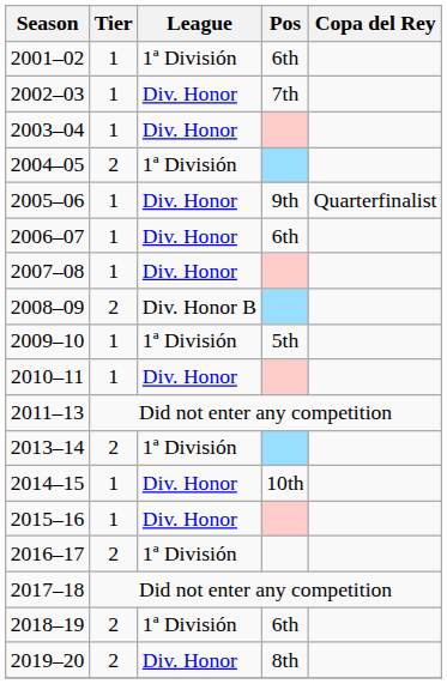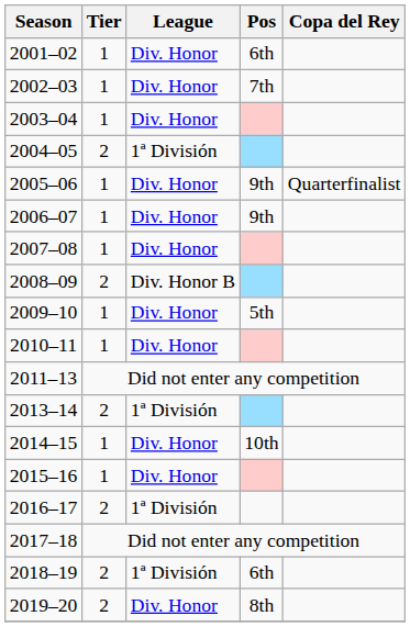 <table class="wikitable" style="text-align:center; font-size:88%">
 <tr>
 <th>Season</th>
 <th>Tier</th>
 <th>League</th>
 <th>Pos</th>
 <th>Copa del Rey</th>
 </tr>
 <tr>
 <td>2001–02</td>
 <td>1</td>
-<td align=left>1ª División</td>
+<td align=left><a href='#'>Div. Honor</a></td>
 <td>6th</td>
 <td></td>
 </tr>
 <tr>
 <td>2002–03</td>
 <td>1</td>
 <td align=left><a href='#'>Div. Honor</a></td>
 <td>7th</td>
 <td></td>
 </tr>
 <tr>
 <td>2003–04</td>
 <td>1</td>
 <td align=left><a href='#'>Div. Honor</a></td>
 <td bgcolor=#FFCCCC></td>
 <td></td>
 </tr>
 <tr>
 <td>2004–05</td>
 <td>2</td>
 <td align=left>1ª División</td>
 <td bgcolor=#97DEFF></td>
 <td></td>
 </tr>
 <tr>
 <td>2005–06</td>
 <td>1</td>
 <td align=left><a href='#'>Div. Honor</a></td>
 <td>9th</td>
 <td align=left>Quarterfinalist</td>
 </tr>
 <tr>
 <td>2006–07</td>
 <td>1</td>
 <td align=left><a href='#'>Div. Honor</a></td>
-<td>6th</td>
+<td>9th</td>
 <td></td>
 </tr>
 <tr>
 <td>2007–08</td>
 <td>1</td>
 <td align=left><a href='#'>Div. Honor</a></td>
 <td bgcolor=#ffcccc></td>
 <td></td>
 </tr>
 <tr>
 <td>2008–09</td>
 <td>2</td>
 <td align=left>Div. Honor B</td>
 <td bgcolor=#97DEFF></td>
 <td></td>
 </tr>
 <tr>
 <td>2009–10</td>
 <td>1</td>
-<td align=left>1ª División</td>
+<td align=left><a href='#'>Div. Honor</a></td>
 <td>5th</td>
 <td></td>
 </tr>
 <tr>
 <td>2010–11</td>
 <td>1</td>
 <td align=left><a href='#'>Div. Honor</a></td>
 <td bgcolor=#ffcccc></td>
 <td></td>
 </tr>
 <tr>
 <td>2011–13</td>
 <td colspan=4>Did not enter any competition</td>
 </tr>
 <tr>
 <td>2013–14</td>
 <td>2</td>
 <td align=left>1ª División</td>
 <td bgcolor=#97DEFF></td>
 <td></td>
 </tr>
 <tr>
 <td>2014–15</td>
 <td>1</td>
 <td align=left><a href='#'>Div. Honor</a></td>
 <td>10th</td>
 <td></td>
 </tr>
 <tr>
 <td>2015–16</td>
 <td>1</td>
 <td align=left><a href='#'>Div. Honor</a></td>
 <td bgcolor=#FFCCCC></td>
 <td></td>
 </tr>
 <tr>
 <td>2016–17</td>
 <td>2</td>
 <td align=left>1ª División</td>
 <td></td>
 <td></td>
 </tr>
 <tr>
 <td>2017–18</td>
 <td colspan=4>Did not enter any competition</td>
 </tr>
 <tr>
 <td>2018–19</td>
 <td>2</td>
 <td align=left>1ª División</td>
 <td>6th</td>
 <td></td>
 </tr>
 <tr>
 <td>2019–20</td>
 <td>2</td>
 <td align=left><a href='#'>Div. Honor</a></td>
 <td>8th</td>
 <td></td>
 </tr>
 <tr>
 </tr>
 </table>
